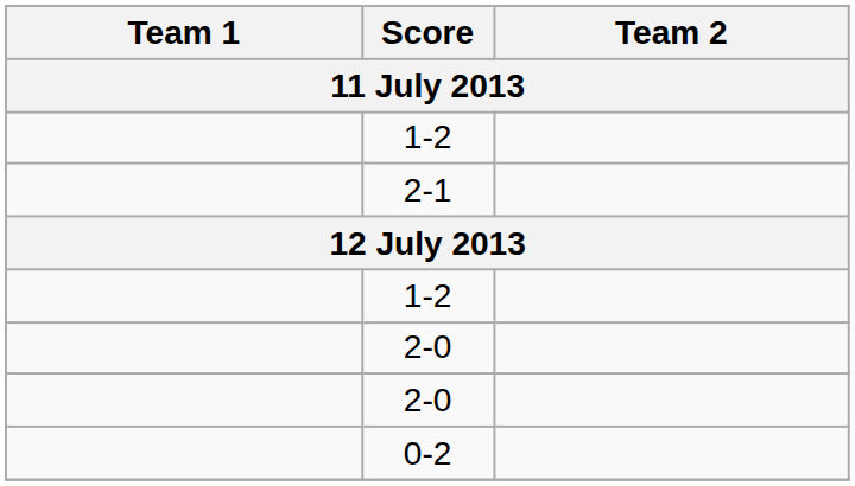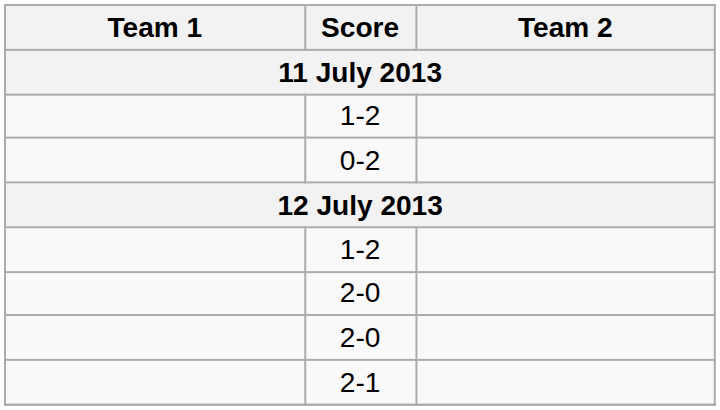 <table class="wikitable" style="text-align: center; font-size:90% ">
 <tr>
 <th align="right" width="147">Team 1</th>
 <th width="50">Score</th>
 <th align="left" width="147">Team 2</th>
 </tr>
 <tr>
 <th colspan=3>11 July 2013</th>
 </tr>
 <tr>
 <td align=right></td>
 <td align=center>1-2</td>
 <td align=left><strong></strong></td>
 </tr>
 <tr>
-<td align=right><strong></strong></td>
-<td align=center>2-1</td>
-<td align=left></td>
+<td align=right></td>
+<td align=center>0-2</td>
+<td align=left><strong></strong></td>
 </tr>
 <tr>
 <th colspan=3>12 July 2013</th>
 </tr>
 <tr>
 <td align=right></td>
 <td align=center>1-2</td>
 <td align=left><strong></strong></td>
 </tr>
 <tr>
 <td align=right><strong></strong></td>
 <td align=center>2-0</td>
 <td align=left></td>
 </tr>
 <tr>
 <td align=right><strong></strong></td>
 <td align=center>2-0</td>
 <td align=left></td>
 </tr>
 <tr>
-<td align=right></td>
-<td align=center>0-2</td>
-<td align=left><strong></strong></td>
+<td align=right><strong></strong></td>
+<td align=center>2-1</td>
+<td align=left></td>
 </tr>
 <tr>
 </tr>
 </table>
